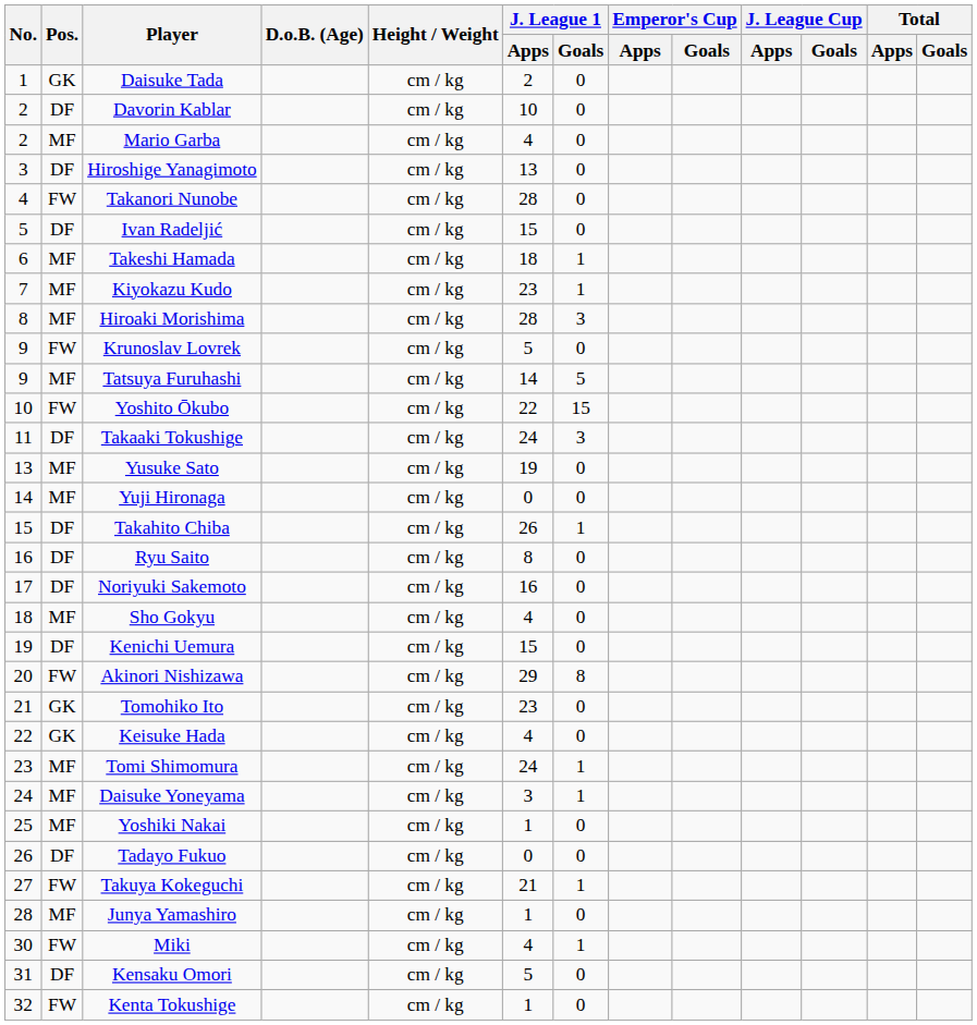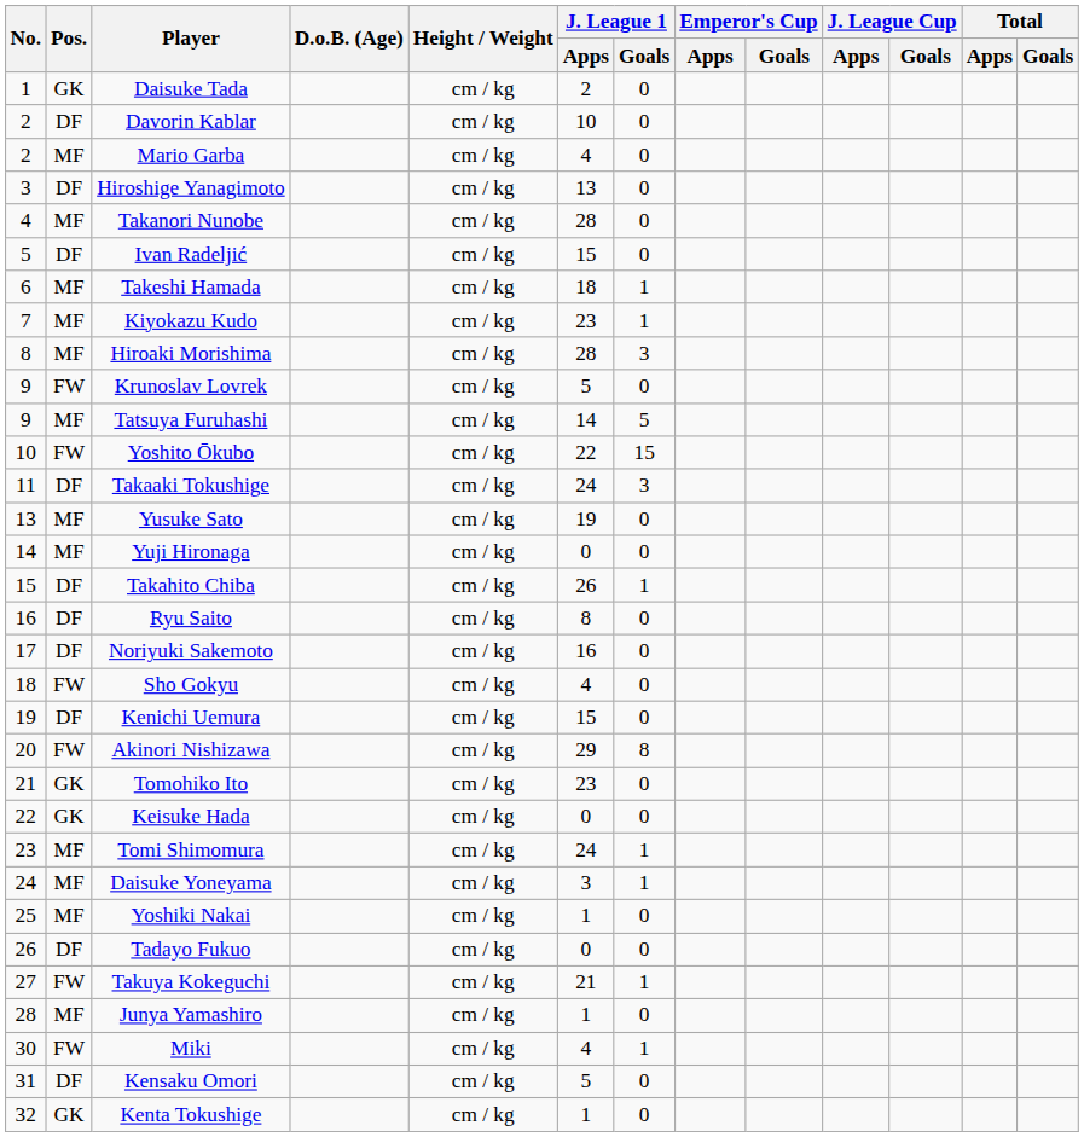 <table class="wikitable" style="text-align:center;">
 <tr>
 <th rowspan="2">No.</th>
 <th rowspan="2">Pos.</th>
 <th rowspan="2">Player</th>
 <th rowspan="2">D.o.B. (Age)</th>
 <th rowspan="2">Height / Weight</th>
 <th colspan="2"><a href='#'>J. League 1</a></th>
 <th colspan="2"><a href='#'>Emperor's Cup</a></th>
 <th colspan="2"><a href='#'>J. League Cup</a></th>
 <th colspan="2">Total</th>
 </tr>
 <tr>
 <th>Apps</th>
 <th>Goals</th>
 <th>Apps</th>
 <th>Goals</th>
 <th>Apps</th>
 <th>Goals</th>
 <th>Apps</th>
 <th>Goals</th>
 </tr>
 <tr>
 <td>1</td>
 <td>GK</td>
 <td><a href='#'>Daisuke Tada</a></td>
 <td></td>
 <td>cm / kg</td>
 <td>2</td>
 <td>0</td>
 <td></td>
 <td></td>
 <td></td>
 <td></td>
 <td></td>
 <td></td>
 </tr>
 <tr>
 <td>2</td>
 <td>DF</td>
 <td><a href='#'>Davorin Kablar</a></td>
 <td></td>
 <td>cm / kg</td>
 <td>10</td>
 <td>0</td>
 <td></td>
 <td></td>
 <td></td>
 <td></td>
 <td></td>
 <td></td>
 </tr>
 <tr>
 <td>2</td>
 <td>MF</td>
 <td><a href='#'>Mario Garba</a></td>
 <td></td>
 <td>cm / kg</td>
 <td>4</td>
 <td>0</td>
 <td></td>
 <td></td>
 <td></td>
 <td></td>
 <td></td>
 <td></td>
 </tr>
 <tr>
 <td>3</td>
 <td>DF</td>
 <td><a href='#'>Hiroshige Yanagimoto</a></td>
 <td></td>
 <td>cm / kg</td>
 <td>13</td>
 <td>0</td>
 <td></td>
 <td></td>
 <td></td>
 <td></td>
 <td></td>
 <td></td>
 </tr>
 <tr>
 <td>4</td>
-<td>FW</td>
+<td>MF</td>
 <td><a href='#'>Takanori Nunobe</a></td>
 <td></td>
 <td>cm / kg</td>
 <td>28</td>
 <td>0</td>
 <td></td>
 <td></td>
 <td></td>
 <td></td>
 <td></td>
 <td></td>
 </tr>
 <tr>
 <td>5</td>
 <td>DF</td>
 <td><a href='#'>Ivan Radeljić</a></td>
 <td></td>
 <td>cm / kg</td>
 <td>15</td>
 <td>0</td>
 <td></td>
 <td></td>
 <td></td>
 <td></td>
 <td></td>
 <td></td>
 </tr>
 <tr>
 <td>6</td>
 <td>MF</td>
 <td><a href='#'>Takeshi Hamada</a></td>
 <td></td>
 <td>cm / kg</td>
 <td>18</td>
 <td>1</td>
 <td></td>
 <td></td>
 <td></td>
 <td></td>
 <td></td>
 <td></td>
 </tr>
 <tr>
 <td>7</td>
 <td>MF</td>
 <td><a href='#'>Kiyokazu Kudo</a></td>
 <td></td>
 <td>cm / kg</td>
 <td>23</td>
 <td>1</td>
 <td></td>
 <td></td>
 <td></td>
 <td></td>
 <td></td>
 <td></td>
 </tr>
 <tr>
 <td>8</td>
 <td>MF</td>
 <td><a href='#'>Hiroaki Morishima</a></td>
 <td></td>
 <td>cm / kg</td>
 <td>28</td>
 <td>3</td>
 <td></td>
 <td></td>
 <td></td>
 <td></td>
 <td></td>
 <td></td>
 </tr>
 <tr>
 <td>9</td>
 <td>FW</td>
 <td><a href='#'>Krunoslav Lovrek</a></td>
 <td></td>
 <td>cm / kg</td>
 <td>5</td>
 <td>0</td>
 <td></td>
 <td></td>
 <td></td>
 <td></td>
 <td></td>
 <td></td>
 </tr>
 <tr>
 <td>9</td>
 <td>MF</td>
 <td><a href='#'>Tatsuya Furuhashi</a></td>
 <td></td>
 <td>cm / kg</td>
 <td>14</td>
 <td>5</td>
 <td></td>
 <td></td>
 <td></td>
 <td></td>
 <td></td>
 <td></td>
 </tr>
 <tr>
 <td>10</td>
 <td>FW</td>
 <td><a href='#'>Yoshito Ōkubo</a></td>
 <td></td>
 <td>cm / kg</td>
 <td>22</td>
 <td>15</td>
 <td></td>
 <td></td>
 <td></td>
 <td></td>
 <td></td>
 <td></td>
 </tr>
 <tr>
 <td>11</td>
 <td>DF</td>
 <td><a href='#'>Takaaki Tokushige</a></td>
 <td></td>
 <td>cm / kg</td>
 <td>24</td>
 <td>3</td>
 <td></td>
 <td></td>
 <td></td>
 <td></td>
 <td></td>
 <td></td>
 </tr>
 <tr>
 <td>13</td>
 <td>MF</td>
 <td><a href='#'>Yusuke Sato</a></td>
 <td></td>
 <td>cm / kg</td>
 <td>19</td>
 <td>0</td>
 <td></td>
 <td></td>
 <td></td>
 <td></td>
 <td></td>
 <td></td>
 </tr>
 <tr>
 <td>14</td>
 <td>MF</td>
 <td><a href='#'>Yuji Hironaga</a></td>
 <td></td>
 <td>cm / kg</td>
 <td>0</td>
 <td>0</td>
 <td></td>
 <td></td>
 <td></td>
 <td></td>
 <td></td>
 <td></td>
 </tr>
 <tr>
 <td>15</td>
 <td>DF</td>
 <td><a href='#'>Takahito Chiba</a></td>
 <td></td>
 <td>cm / kg</td>
 <td>26</td>
 <td>1</td>
 <td></td>
 <td></td>
 <td></td>
 <td></td>
 <td></td>
 <td></td>
 </tr>
 <tr>
 <td>16</td>
 <td>DF</td>
 <td><a href='#'>Ryu Saito</a></td>
 <td></td>
 <td>cm / kg</td>
 <td>8</td>
 <td>0</td>
 <td></td>
 <td></td>
 <td></td>
 <td></td>
 <td></td>
 <td></td>
 </tr>
 <tr>
 <td>17</td>
 <td>DF</td>
 <td><a href='#'>Noriyuki Sakemoto</a></td>
 <td></td>
 <td>cm / kg</td>
 <td>16</td>
 <td>0</td>
 <td></td>
 <td></td>
 <td></td>
 <td></td>
 <td></td>
 <td></td>
 </tr>
 <tr>
 <td>18</td>
-<td>MF</td>
+<td>FW</td>
 <td><a href='#'>Sho Gokyu</a></td>
 <td></td>
 <td>cm / kg</td>
 <td>4</td>
 <td>0</td>
 <td></td>
 <td></td>
 <td></td>
 <td></td>
 <td></td>
 <td></td>
 </tr>
 <tr>
 <td>19</td>
 <td>DF</td>
 <td><a href='#'>Kenichi Uemura</a></td>
 <td></td>
 <td>cm / kg</td>
 <td>15</td>
 <td>0</td>
 <td></td>
 <td></td>
 <td></td>
 <td></td>
 <td></td>
 <td></td>
 </tr>
 <tr>
 <td>20</td>
 <td>FW</td>
 <td><a href='#'>Akinori Nishizawa</a></td>
 <td></td>
 <td>cm / kg</td>
 <td>29</td>
 <td>8</td>
 <td></td>
 <td></td>
 <td></td>
 <td></td>
 <td></td>
 <td></td>
 </tr>
 <tr>
 <td>21</td>
 <td>GK</td>
 <td><a href='#'>Tomohiko Ito</a></td>
 <td></td>
 <td>cm / kg</td>
 <td>23</td>
 <td>0</td>
 <td></td>
 <td></td>
 <td></td>
 <td></td>
 <td></td>
 <td></td>
 </tr>
 <tr>
 <td>22</td>
 <td>GK</td>
 <td><a href='#'>Keisuke Hada</a></td>
 <td></td>
 <td>cm / kg</td>
-<td>4</td>
+<td>0</td>
 <td>0</td>
 <td></td>
 <td></td>
 <td></td>
 <td></td>
 <td></td>
 <td></td>
 </tr>
 <tr>
 <td>23</td>
 <td>MF</td>
 <td><a href='#'>Tomi Shimomura</a></td>
 <td></td>
 <td>cm / kg</td>
 <td>24</td>
 <td>1</td>
 <td></td>
 <td></td>
 <td></td>
 <td></td>
 <td></td>
 <td></td>
 </tr>
 <tr>
 <td>24</td>
 <td>MF</td>
 <td><a href='#'>Daisuke Yoneyama</a></td>
 <td></td>
 <td>cm / kg</td>
 <td>3</td>
 <td>1</td>
 <td></td>
 <td></td>
 <td></td>
 <td></td>
 <td></td>
 <td></td>
 </tr>
 <tr>
 <td>25</td>
 <td>MF</td>
 <td><a href='#'>Yoshiki Nakai</a></td>
 <td></td>
 <td>cm / kg</td>
 <td>1</td>
 <td>0</td>
 <td></td>
 <td></td>
 <td></td>
 <td></td>
 <td></td>
 <td></td>
 </tr>
 <tr>
 <td>26</td>
 <td>DF</td>
 <td><a href='#'>Tadayo Fukuo</a></td>
 <td></td>
 <td>cm / kg</td>
 <td>0</td>
 <td>0</td>
 <td></td>
 <td></td>
 <td></td>
 <td></td>
 <td></td>
 <td></td>
 </tr>
 <tr>
 <td>27</td>
 <td>FW</td>
 <td><a href='#'>Takuya Kokeguchi</a></td>
 <td></td>
 <td>cm / kg</td>
 <td>21</td>
 <td>1</td>
 <td></td>
 <td></td>
 <td></td>
 <td></td>
 <td></td>
 <td></td>
 </tr>
 <tr>
 <td>28</td>
 <td>MF</td>
 <td><a href='#'>Junya Yamashiro</a></td>
 <td></td>
 <td>cm / kg</td>
 <td>1</td>
 <td>0</td>
 <td></td>
 <td></td>
 <td></td>
 <td></td>
 <td></td>
 <td></td>
 </tr>
 <tr>
 <td>30</td>
 <td>FW</td>
 <td><a href='#'>Miki</a></td>
 <td></td>
 <td>cm / kg</td>
 <td>4</td>
 <td>1</td>
 <td></td>
 <td></td>
 <td></td>
 <td></td>
 <td></td>
 <td></td>
 </tr>
 <tr>
 <td>31</td>
 <td>DF</td>
 <td><a href='#'>Kensaku Omori</a></td>
 <td></td>
 <td>cm / kg</td>
 <td>5</td>
 <td>0</td>
 <td></td>
 <td></td>
 <td></td>
 <td></td>
 <td></td>
 <td></td>
 </tr>
 <tr>
 <td>32</td>
-<td>FW</td>
+<td>GK</td>
 <td><a href='#'>Kenta Tokushige</a></td>
 <td></td>
 <td>cm / kg</td>
 <td>1</td>
 <td>0</td>
 <td></td>
 <td></td>
 <td></td>
 <td></td>
 <td></td>
 <td></td>
 </tr>
 </table>
